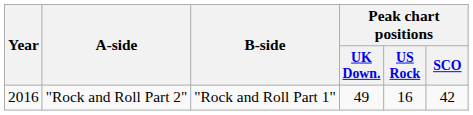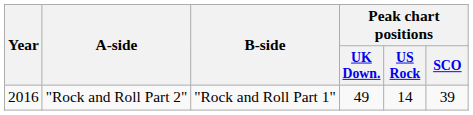 <table class="wikitable plainrowheaders" style="text-align:center;">
 <tr>
 <th scope="col" rowspan="2">Year</th>
 <th scope="col" rowspan="2">A-side</th>
 <th scope="col" rowspan="2">B-side</th>
 <th scope="col" colspan="3">Peak chart positions</th>
 </tr>
 <tr>
 <th scope="col" style="width:2.6em;font-size:90%;"><a href='#'>UK<br>Down.</a></th>
 <th scope="col" style="width:2.6em;font-size:90%;"><a href='#'>US<br>Rock</a></th>
 <th scope="col" style="width:2.6em;font-size:90%;"><a href='#'>SCO</a></th>
 </tr>
 <tr>
 <td>2016</td>
 <td>"Rock and Roll Part 2"</td>
 <td>"Rock and Roll Part 1"</td>
 <td>49</td>
-<td>16</td>
-<td>42</td>
+<td>14</td>
+<td>39</td>
 </tr>
 </table>
